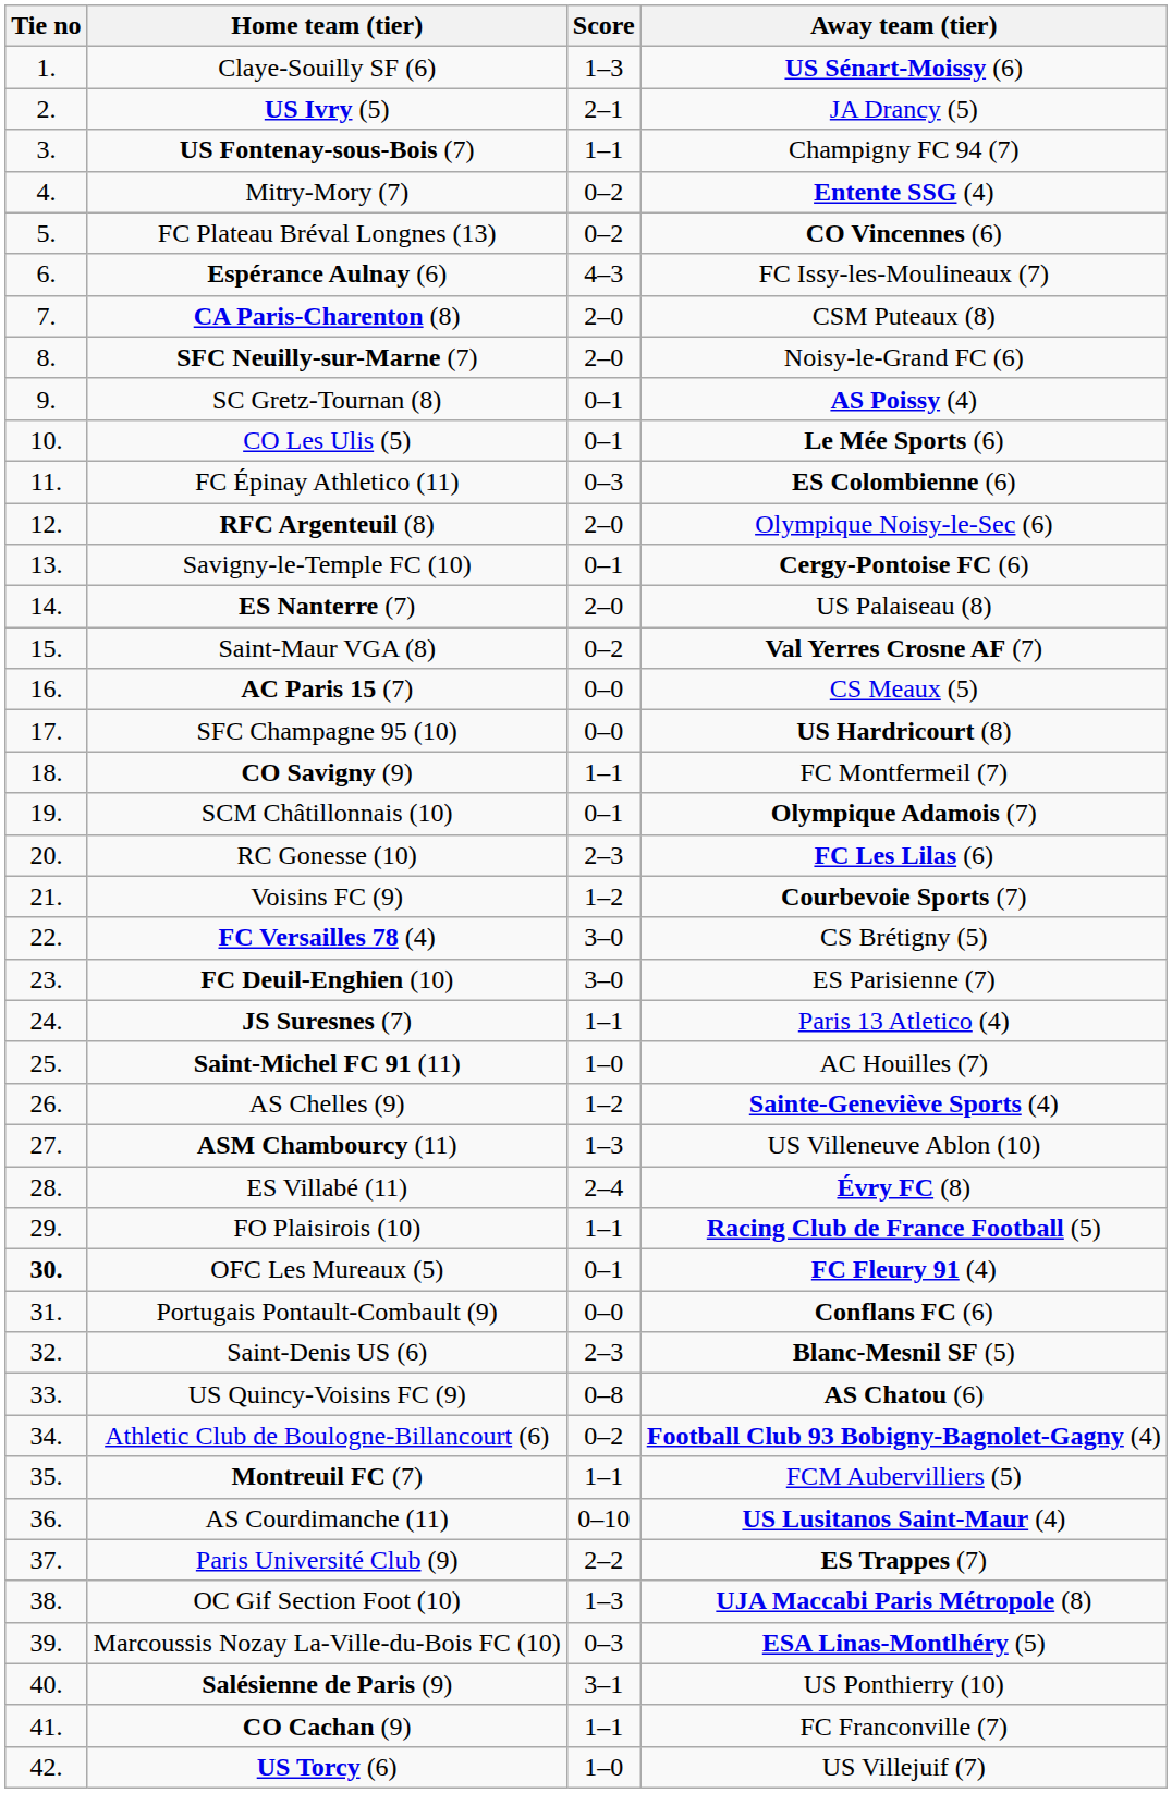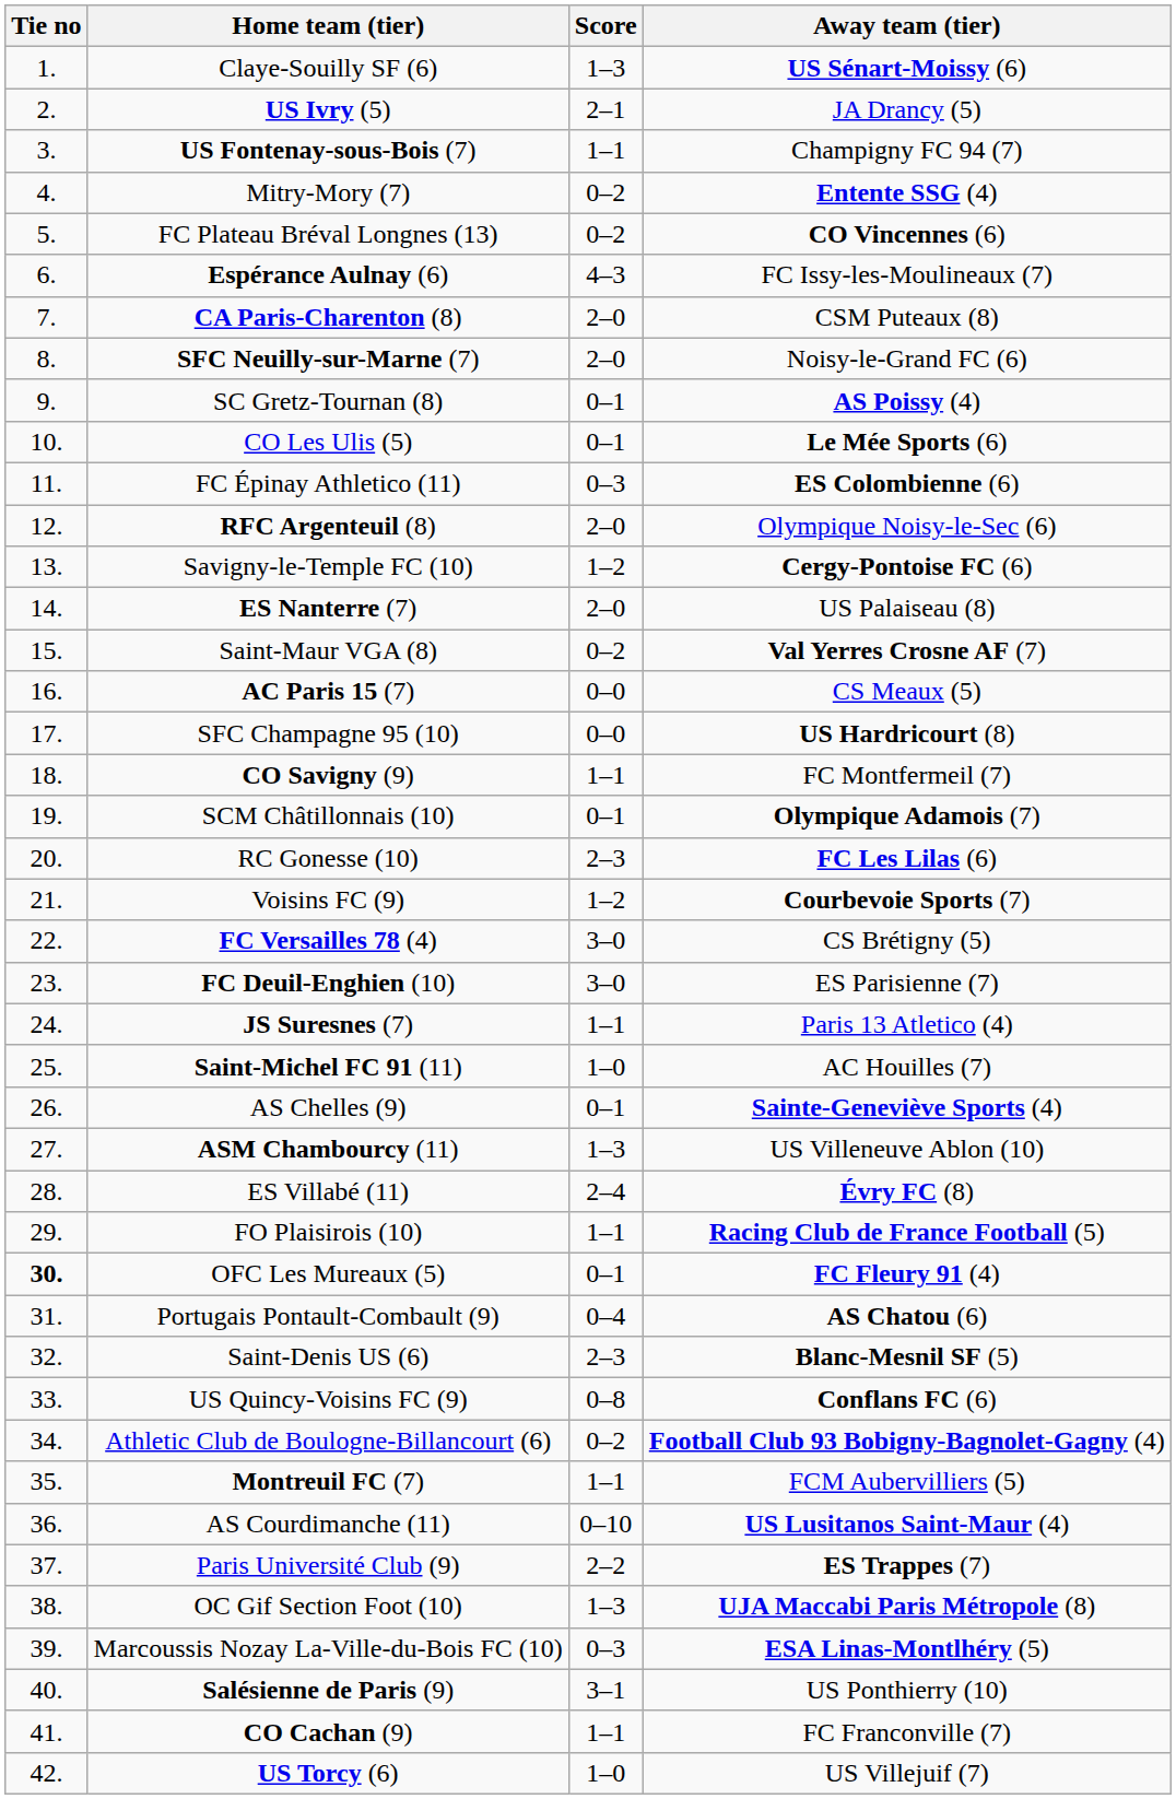 <table class="wikitable" style="text-align: center">
 <tr>
 <th>Tie no</th>
 <th>Home team (tier)</th>
 <th>Score</th>
 <th>Away team (tier)</th>
 </tr>
 <tr>
 <td>1.</td>
 <td>Claye-Souilly SF (6)</td>
 <td>1–3</td>
 <td><strong><a href='#'>US Sénart-Moissy</a></strong> (6)</td>
 </tr>
 <tr>
 <td>2.</td>
 <td><strong><a href='#'>US Ivry</a></strong> (5)</td>
 <td>2–1</td>
 <td><a href='#'>JA Drancy</a> (5)</td>
 </tr>
 <tr>
 <td>3.</td>
 <td><strong>US Fontenay-sous-Bois</strong> (7)</td>
 <td>1–1 </td>
 <td>Champigny FC 94 (7)</td>
 </tr>
 <tr>
 <td>4.</td>
 <td>Mitry-Mory (7)</td>
 <td>0–2</td>
 <td><strong><a href='#'>Entente SSG</a></strong> (4)</td>
 </tr>
 <tr>
 <td>5.</td>
 <td>FC Plateau Bréval Longnes (13)</td>
 <td>0–2</td>
 <td><strong>CO Vincennes</strong> (6)</td>
 </tr>
 <tr>
 <td>6.</td>
 <td><strong>Espérance Aulnay</strong> (6)</td>
 <td>4–3</td>
 <td>FC Issy-les-Moulineaux (7)</td>
 </tr>
 <tr>
 <td>7.</td>
 <td><strong><a href='#'>CA Paris-Charenton</a></strong> (8)</td>
 <td>2–0</td>
 <td>CSM Puteaux (8)</td>
 </tr>
 <tr>
 <td>8.</td>
 <td><strong>SFC Neuilly-sur-Marne</strong> (7)</td>
 <td>2–0</td>
 <td>Noisy-le-Grand FC (6)</td>
 </tr>
 <tr>
 <td>9.</td>
 <td>SC Gretz-Tournan (8)</td>
 <td>0–1</td>
 <td><strong><a href='#'>AS Poissy</a></strong> (4)</td>
 </tr>
 <tr>
 <td>10.</td>
 <td><a href='#'>CO Les Ulis</a> (5)</td>
 <td>0–1</td>
 <td><strong>Le Mée Sports</strong> (6)</td>
 </tr>
 <tr>
 <td>11.</td>
 <td>FC Épinay Athletico (11)</td>
 <td>0–3</td>
 <td><strong>ES Colombienne</strong> (6)</td>
 </tr>
 <tr>
 <td>12.</td>
 <td><strong>RFC Argenteuil</strong> (8)</td>
 <td>2–0</td>
 <td><a href='#'>Olympique Noisy-le-Sec</a> (6)</td>
 </tr>
 <tr>
 <td>13.</td>
 <td>Savigny-le-Temple FC (10)</td>
-<td>0–1</td>
+<td>1–2</td>
 <td><strong>Cergy-Pontoise FC</strong> (6)</td>
 </tr>
 <tr>
 <td>14.</td>
 <td><strong>ES Nanterre</strong> (7)</td>
 <td>2–0</td>
 <td>US Palaiseau (8)</td>
 </tr>
 <tr>
 <td>15.</td>
 <td>Saint-Maur VGA (8)</td>
 <td>0–2</td>
 <td><strong>Val Yerres Crosne AF</strong> (7)</td>
 </tr>
 <tr>
 <td>16.</td>
 <td><strong>AC Paris 15</strong> (7)</td>
 <td>0–0 </td>
 <td><a href='#'>CS Meaux</a> (5)</td>
 </tr>
 <tr>
 <td>17.</td>
 <td>SFC Champagne 95 (10)</td>
 <td>0–0 </td>
 <td><strong>US Hardricourt</strong> (8)</td>
 </tr>
 <tr>
 <td>18.</td>
 <td><strong>CO Savigny</strong> (9)</td>
 <td>1–1 </td>
 <td>FC Montfermeil (7)</td>
 </tr>
 <tr>
 <td>19.</td>
 <td>SCM Châtillonnais (10)</td>
 <td>0–1</td>
 <td><strong>Olympique Adamois</strong> (7)</td>
 </tr>
 <tr>
 <td>20.</td>
 <td>RC Gonesse (10)</td>
 <td>2–3</td>
 <td><strong><a href='#'>FC Les Lilas</a></strong> (6)</td>
 </tr>
 <tr>
 <td>21.</td>
 <td>Voisins FC (9)</td>
 <td>1–2</td>
 <td><strong>Courbevoie Sports</strong> (7)</td>
 </tr>
 <tr>
 <td>22.</td>
 <td><strong><a href='#'>FC Versailles 78</a></strong> (4)</td>
 <td>3–0</td>
 <td>CS Brétigny (5)</td>
 </tr>
 <tr>
 <td>23.</td>
 <td><strong>FC Deuil-Enghien</strong> (10)</td>
 <td>3–0</td>
 <td>ES Parisienne (7)</td>
 </tr>
 <tr>
 <td>24.</td>
 <td><strong>JS Suresnes</strong> (7)</td>
 <td>1–1 </td>
 <td><a href='#'>Paris 13 Atletico</a> (4)</td>
 </tr>
 <tr>
 <td>25.</td>
 <td><strong>Saint-Michel FC 91</strong> (11)</td>
 <td>1–0</td>
 <td>AC Houilles (7)</td>
 </tr>
 <tr>
 <td>26.</td>
 <td>AS Chelles (9)</td>
-<td>1–2</td>
+<td>0–1</td>
 <td><strong><a href='#'>Sainte-Geneviève Sports</a></strong> (4)</td>
 </tr>
 <tr>
 <td>27.</td>
 <td><strong>ASM Chambourcy</strong> (11)</td>
 <td>1–3</td>
 <td>US Villeneuve Ablon (10)</td>
 </tr>
 <tr>
 <td>28.</td>
 <td>ES Villabé (11)</td>
 <td>2–4</td>
 <td><strong><a href='#'>Évry FC</a></strong> (8)</td>
 </tr>
 <tr>
 <td>29.</td>
 <td>FO Plaisirois (10)</td>
 <td>1–1 </td>
 <td><strong><a href='#'>Racing Club de France Football</a></strong> (5)</td>
 </tr>
 <tr>
 <td><strong>30.</strong></td>
 <td>OFC Les Mureaux (5)</td>
 <td>0–1</td>
 <td><strong><a href='#'>FC Fleury 91</a></strong> (4)</td>
 </tr>
 <tr>
 <td>31.</td>
 <td>Portugais Pontault-Combault (9)</td>
-<td>0–0 </td>
-<td><strong>Conflans FC</strong> (6)</td>
+<td>0–4</td>
+<td><strong>AS Chatou</strong> (6)</td>
 </tr>
 <tr>
 <td>32.</td>
 <td>Saint-Denis US (6)</td>
 <td>2–3</td>
 <td><strong>Blanc-Mesnil SF</strong> (5)</td>
 </tr>
 <tr>
 <td>33.</td>
 <td>US Quincy-Voisins FC (9)</td>
 <td>0–8</td>
-<td><strong>AS Chatou</strong> (6)</td>
+<td><strong>Conflans FC</strong> (6)</td>
 </tr>
 <tr>
 <td>34.</td>
 <td><a href='#'>Athletic Club de Boulogne-Billancourt</a> (6)</td>
 <td>0–2</td>
 <td><strong><a href='#'>Football Club 93 Bobigny-Bagnolet-Gagny</a></strong> (4)</td>
 </tr>
 <tr>
 <td>35.</td>
 <td><strong>Montreuil FC</strong> (7)</td>
 <td>1–1 </td>
 <td><a href='#'>FCM Aubervilliers</a> (5)</td>
 </tr>
 <tr>
 <td>36.</td>
 <td>AS Courdimanche (11)</td>
 <td>0–10</td>
 <td><strong><a href='#'>US Lusitanos Saint-Maur</a></strong> (4)</td>
 </tr>
 <tr>
 <td>37.</td>
 <td><a href='#'>Paris Université Club</a> (9)</td>
 <td>2–2 </td>
 <td><strong>ES Trappes</strong> (7)</td>
 </tr>
 <tr>
 <td>38.</td>
 <td>OC Gif Section Foot (10)</td>
 <td>1–3</td>
 <td><strong><a href='#'>UJA Maccabi Paris Métropole</a></strong> (8)</td>
 </tr>
 <tr>
 <td>39.</td>
 <td>Marcoussis Nozay La-Ville-du-Bois FC (10)</td>
 <td>0–3</td>
 <td><strong><a href='#'>ESA Linas-Montlhéry</a></strong> (5)</td>
 </tr>
 <tr>
 <td>40.</td>
 <td><strong>Salésienne de Paris</strong> (9)</td>
 <td>3–1</td>
 <td>US Ponthierry (10)</td>
 </tr>
 <tr>
 <td>41.</td>
 <td><strong>CO Cachan</strong> (9)</td>
 <td>1–1 </td>
 <td>FC Franconville (7)</td>
 </tr>
 <tr>
 <td>42.</td>
 <td><strong><a href='#'>US Torcy</a></strong> (6)</td>
 <td>1–0</td>
 <td>US Villejuif (7)</td>
 </tr>
 </table>
